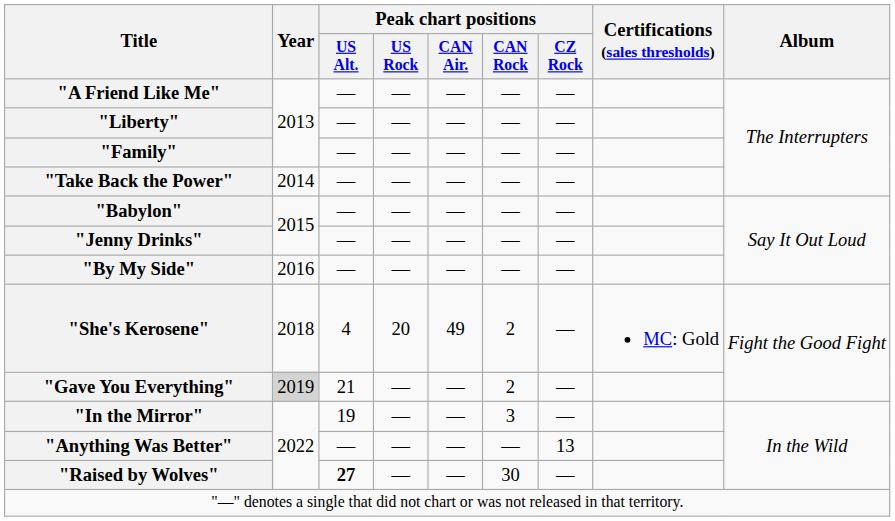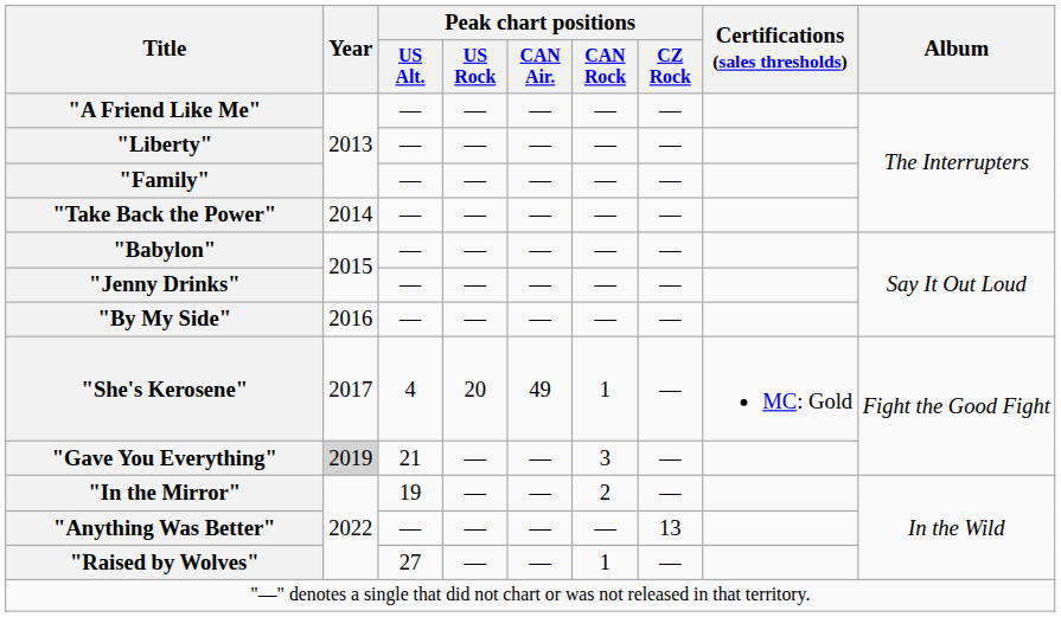 <table class="wikitable plainrowheaders" style="text-align:center;">
 <tr>
 <th scope="col" rowspan="2" style="width:14em;">Title</th>
 <th scope="col" rowspan="2">Year</th>
 <th scope="col" colspan="5">Peak chart positions</th>
 <th scope="col" rowspan="2">Certifications<br><small>(<a href='#'>sales thresholds</a>)</small></th>
 <th scope="col" rowspan="2">Album</th>
 </tr>
 <tr>
 <th scope="col" style="width:3em;font-size:85%;"><a href='#'>US<br>Alt.</a><br></th>
 <th scope="col" style="width:3em;font-size:85%;"><a href='#'>US<br>Rock</a><br></th>
 <th scope="col" style="width:3em;font-size:85%;"><a href='#'>CAN<br>Air.</a><br></th>
 <th scope="col" style="width:3em;font-size:85%;"><a href='#'>CAN<br>Rock</a><br></th>
 <th scope="col" style="width:3em;font-size:85%;"><a href='#'>CZ<br>Rock</a><br></th>
 </tr>
 <tr>
 <th scope="row">"A Friend Like Me"</th>
 <td rowspan="3">2013</td>
 <td>—</td>
 <td>—</td>
 <td>—</td>
 <td>—</td>
 <td>—</td>
 <td></td>
 <td rowspan="4"><em>The Interrupters</em></td>
 </tr>
 <tr>
 <th scope="row">"Liberty"</th>
 <td>—</td>
 <td>—</td>
 <td>—</td>
 <td>—</td>
 <td>—</td>
 <td></td>
 </tr>
 <tr>
 <th scope="row">"Family"</th>
 <td>—</td>
 <td>—</td>
 <td>—</td>
 <td>—</td>
 <td>—</td>
 <td></td>
 </tr>
 <tr>
 <th scope="row">"Take Back the Power"</th>
 <td>2014</td>
 <td>—</td>
 <td>—</td>
 <td>—</td>
 <td>—</td>
 <td>—</td>
 <td></td>
 </tr>
 <tr>
 <th scope="row">"Babylon"</th>
 <td rowspan="2">2015</td>
 <td>—</td>
 <td>—</td>
 <td>—</td>
 <td>—</td>
 <td>—</td>
 <td></td>
 <td rowspan="3"><em>Say It Out Loud</em></td>
 </tr>
 <tr>
 <th scope="row">"Jenny Drinks"</th>
 <td>—</td>
 <td>—</td>
 <td>—</td>
 <td>—</td>
 <td>—</td>
 <td></td>
 </tr>
 <tr>
 <th scope="row">"By My Side"</th>
 <td>2016</td>
 <td>—</td>
 <td>—</td>
 <td>—</td>
 <td>—</td>
 <td>—</td>
 <td></td>
 </tr>
 <tr>
 <th scope="row">"She's Kerosene"</th>
-<td>2018</td>
+<td>2017</td>
 <td>4</td>
 <td>20</td>
 <td>49</td>
-<td>2</td>
+<td>1</td>
 <td>—</td>
 <td><br><ul><li><a href='#'>MC</a>: Gold</li></ul></td>
 <td rowspan="2"><em>Fight the Good Fight</em></td>
 </tr>
 <tr>
 <th scope="row">"Gave You Everything"</th>
 <td style="background: lightgrey;">2019</td>
 <td>21</td>
 <td>—</td>
 <td>—</td>
-<td>2</td>
+<td>3</td>
 <td>—</td>
 <td></td>
 </tr>
 <tr>
 <th scope="row">"In the Mirror"</th>
 <td rowspan="3">2022</td>
 <td>19</td>
 <td>—</td>
 <td>—</td>
-<td>3</td>
+<td>2</td>
 <td>—</td>
 <td></td>
 <td rowspan="3"><em>In the Wild</em></td>
 </tr>
 <tr>
 <th scope="row">"Anything Was Better"</th>
 <td>—</td>
 <td>—</td>
 <td>—</td>
 <td>—</td>
 <td>13</td>
 <td></td>
 </tr>
 <tr>
 <th scope="row">"Raised by Wolves"</th>
-<td><strong>27</strong></td>
+<td>27</td>
 <td>—</td>
 <td>—</td>
-<td>30</td>
+<td>1</td>
 <td>—</td>
 <td></td>
 </tr>
 <tr>
 <td colspan="11" style="font-size:85%">"—" denotes a single that did not chart or was not released in that territory.</td>
 </tr>
 </table>
